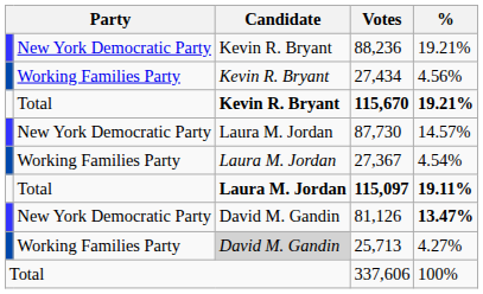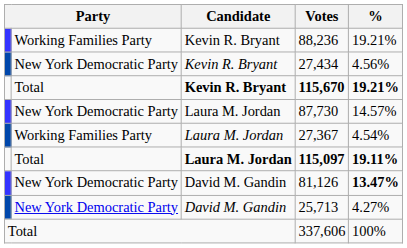 <table class="wikitable" style="font-size: 95%">
 <tr>
 <th colspan="2">Party</th>
 <th>Candidate</th>
 <th>Votes</th>
 <th>%</th>
 </tr>
 <tr>
 <td bgcolor="#3333FF"></td>
-<td><a href='#'>New York Democratic Party</a></td>
+<td>Working Families Party</td>
 <td>Kevin R. Bryant</td>
 <td>88,236</td>
 <td>19.21%</td>
 </tr>
 <tr>
 <td bgcolor="#0047AB"></td>
-<td><a href='#'>Working Families Party</a></td>
+<td>New York Democratic Party</td>
 <td><em>Kevin R. Bryant</em></td>
 <td>27,434</td>
 <td>4.56%</td>
 </tr>
 <tr>
 <td></td>
 <td>Total</td>
 <td><strong>Kevin R. Bryant</strong></td>
 <td><strong>115,670</strong></td>
 <td><strong>19.21%</strong></td>
 </tr>
 <tr>
 <td bgcolor="#3333FF"></td>
 <td>New York Democratic Party</td>
 <td>Laura M. Jordan</td>
 <td>87,730</td>
 <td>14.57%</td>
 </tr>
 <tr>
 <td bgcolor="#0047AB"></td>
 <td>Working Families Party</td>
 <td><em>Laura M. Jordan</em></td>
 <td>27,367</td>
 <td>4.54%</td>
 </tr>
 <tr>
 <td></td>
 <td>Total</td>
 <td><strong>Laura M. Jordan</strong></td>
 <td><strong>115,097</strong></td>
 <td><strong>19.11%</strong></td>
 </tr>
 <tr>
 <td bgcolor="#3333FF"></td>
 <td>New York Democratic Party</td>
 <td>David M. Gandin</td>
 <td>81,126</td>
 <td><strong>13.47%</strong></td>
 </tr>
 <tr>
 <td bgcolor="#0047AB"></td>
-<td>Working Families Party</td>
-<td style="background: lightgrey;"><em>David M. Gandin</em></td>
+<td><a href='#'>New York Democratic Party</a></td>
+<td><em>David M. Gandin</em></td>
 <td>25,713</td>
 <td>4.27%</td>
 </tr>
 <tr>
 <td colspan="3">Total</td>
 <td>337,606</td>
 <td>100%</td>
 </tr>
 </table>
